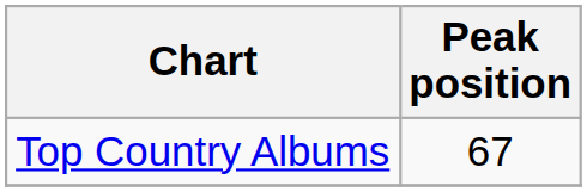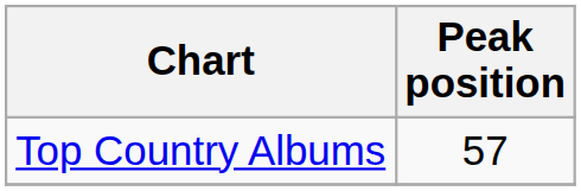 <table class="wikitable sortable">
 <tr>
 <th align="left">Chart</th>
 <th align="left">Peak<br>position</th>
 </tr>
 <tr>
 <td align="left"><a href='#'>Top Country Albums</a></td>
-<td align="center">67</td>
+<td align="center">57</td>
 </tr>
 <tr>
 </tr>
 </table>
